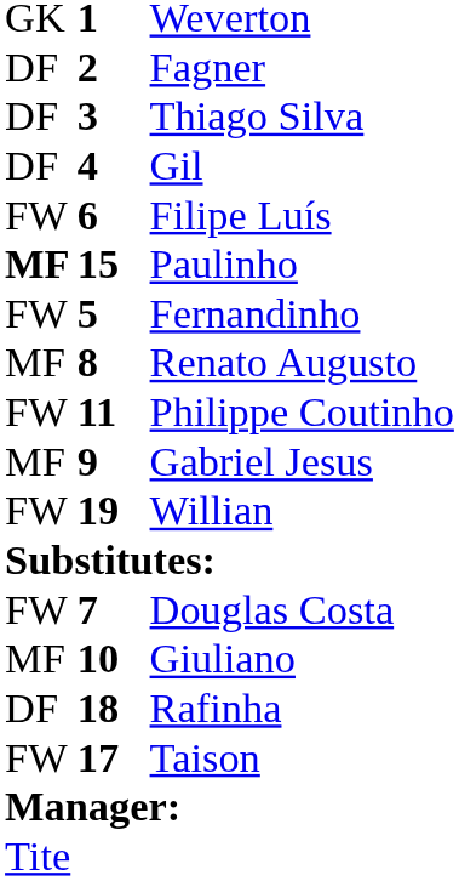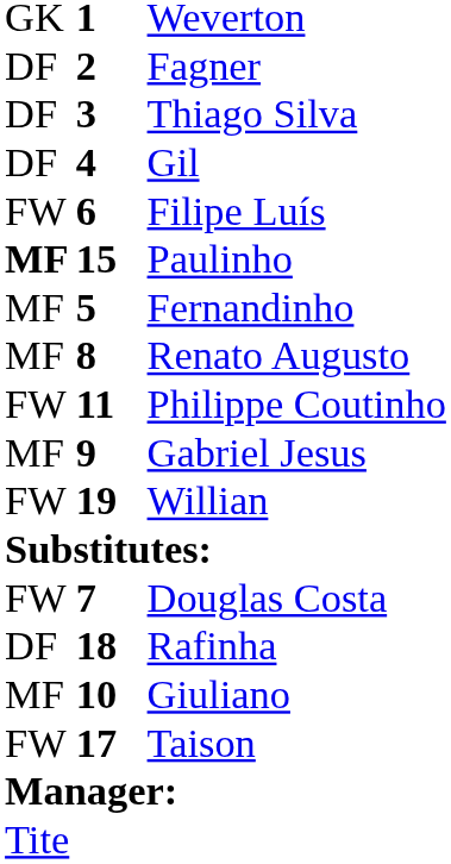 <table style="font-size:90%; margin:0.2em auto;" cellspacing="0" cellpadding="0">
 <tr>
 <th width="25"></th>
 <th width="25"></th>
 </tr>
 <tr>
 <td>GK</td>
 <td><strong>1</strong></td>
 <td><a href='#'>Weverton</a></td>
 </tr>
 <tr>
 <td>DF</td>
 <td><strong>2</strong></td>
 <td><a href='#'>Fagner</a></td>
 <td></td>
 <td></td>
 </tr>
 <tr>
 <td>DF</td>
 <td><strong>3</strong></td>
 <td><a href='#'>Thiago Silva</a></td>
 </tr>
 <tr>
 <td>DF</td>
 <td><strong>4</strong></td>
 <td><a href='#'>Gil</a></td>
 </tr>
 <tr>
 <td>FW</td>
 <td><strong>6</strong></td>
 <td><a href='#'>Filipe Luís</a></td>
 </tr>
 <tr>
 <td><strong>MF</strong></td>
 <td><strong>15</strong></td>
 <td><a href='#'>Paulinho</a></td>
 <td></td>
 <td></td>
 </tr>
 <tr>
-<td>FW</td>
+<td>MF</td>
 <td><strong>5</strong></td>
 <td><a href='#'>Fernandinho</a></td>
 </tr>
 <tr>
 <td>MF</td>
 <td><strong>8</strong></td>
 <td><a href='#'>Renato Augusto</a></td>
 <td></td>
 <td></td>
 </tr>
 <tr>
 <td>FW</td>
 <td><strong>11</strong></td>
 <td><a href='#'>Philippe Coutinho</a></td>
 </tr>
 <tr>
 <td>MF</td>
 <td><strong>9</strong></td>
 <td><a href='#'>Gabriel Jesus</a></td>
 <td></td>
 <td></td>
 </tr>
 <tr>
 <td>FW</td>
 <td><strong>19</strong></td>
 <td><a href='#'>Willian</a></td>
 </tr>
 <tr>
 <td colspan=3><strong>Substitutes:</strong></td>
 </tr>
 <tr>
 <td>FW</td>
 <td><strong>7</strong></td>
 <td><a href='#'>Douglas Costa</a></td>
 <td></td>
 <td></td>
 </tr>
 <tr>
-<td>MF</td>
-<td><strong>10</strong></td>
-<td><a href='#'>Giuliano</a></td>
+<td>DF</td>
+<td><strong>18</strong></td>
+<td><a href='#'>Rafinha</a></td>
 <td></td>
 <td></td>
 </tr>
 <tr>
-<td>DF</td>
-<td><strong>18</strong></td>
-<td><a href='#'>Rafinha</a></td>
+<td>MF</td>
+<td><strong>10</strong></td>
+<td><a href='#'>Giuliano</a></td>
 <td></td>
 <td></td>
 </tr>
 <tr>
 <td>FW</td>
 <td><strong>17</strong></td>
 <td><a href='#'>Taison</a></td>
 <td></td>
 <td></td>
 </tr>
 <tr>
 <td colspan=3><strong>Manager:</strong></td>
 </tr>
 <tr>
 <td colspan=4> <a href='#'>Tite</a></td>
 </tr>
 </table>
